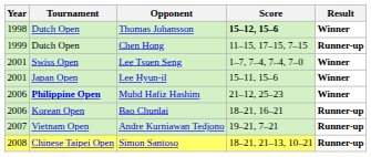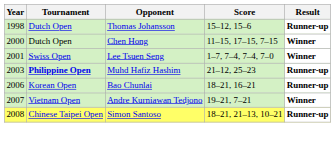 <table class="sortable wikitable" style="font-size: 90%;">
 <tr>
 <th>Year</th>
 <th>Tournament</th>
 <th>Opponent</th>
 <th>Score</th>
 <th>Result</th>
 </tr>
 <tr style="background:#D4F1C5">
 <td align="center">1998</td>
 <td align="left"><a href='#'>Dutch Open</a></td>
 <td align="left"> <a href='#'>Thomas Johansson</a></td>
-<td align="left"><strong>15–12, 15–6</strong></td>
-<td style="text-align:left; background:white"> <strong>Winner</strong></td>
+<td align="left">15–12, 15–6</td>
+<td style="text-align:left; background:white"> <strong>Runner-up</strong></td>
 </tr>
 <tr style="background:#D4F1C5">
-<td align="center">1999</td>
+<td align="center">2000</td>
 <td align="left">Dutch Open</td>
 <td align="left"> <a href='#'>Chen Hong</a></td>
 <td align="left">11–15, 17–15, 7–15</td>
-<td style="text-align:left; background:white"> <strong>Runner-up</strong></td>
+<td style="text-align:left; background:white"> <strong>Winner</strong></td>
 </tr>
 <tr style="background:#D4F1C5">
 <td align="center">2001</td>
 <td align="left"><a href='#'>Swiss Open</a></td>
 <td align="left"> <a href='#'>Lee Tsuen Seng</a></td>
 <td align="left">1–7, 7–4, 7–4, 7–0</td>
 <td style="text-align:left; background:white"> <strong>Winner</strong></td>
 </tr>
 <tr style="background:#D4F1C5">
-<td align="center">2001</td>
-<td align="left"><a href='#'>Japan Open</a></td>
-<td align="left"> <a href='#'>Lee Hyun-il</a></td>
-<td align="left">15–11, 15–6</td>
-<td style="text-align:left; background:white"> <strong>Winner</strong></td>
-</tr>
-<tr style="background:#D4F1C5">
-<td align="center">2006</td>
+<td align="center">2003</td>
 <td align="left"><strong><a href='#'>Philippine Open</a></strong></td>
 <td align="left"> <a href='#'>Muhd Hafiz Hashim</a></td>
 <td align="left">21–12, 25–23</td>
-<td style="text-align:left; background:white"> <strong>Winner</strong></td>
+<td style="text-align:left; background:white"> <strong>Runner-up</strong></td>
 </tr>
 <tr style="background:#D4F1C5">
 <td align="center">2006</td>
 <td align="left"><a href='#'>Korean Open</a></td>
 <td align="left"> <a href='#'>Bao Chunlai</a></td>
 <td align="left">18–21, 16–21</td>
 <td style="text-align:left; background:white"> <strong>Runner-up</strong></td>
 </tr>
 <tr style="background:#D4F1C5">
 <td align="center">2007</td>
 <td align="left"><a href='#'>Vietnam Open</a></td>
 <td align="left"> <a href='#'>Andre Kurniawan Tedjono</a></td>
 <td align="left">19–21, 7–21</td>
-<td style="text-align:left; background:white"> <strong>Runner-up</strong></td>
+<td style="text-align:left; background:white"> <strong>Winner</strong></td>
 </tr>
 <tr style="background:#FFFF67">
 <td align="center">2008</td>
 <td align="left"><a href='#'>Chinese Taipei Open</a></td>
 <td align="left"> <a href='#'>Simon Santoso</a></td>
 <td align="left">18–21, 21–13, 10–21</td>
 <td style="text-align:left; background:white"> <strong>Runner-up</strong></td>
 </tr>
 </table>
